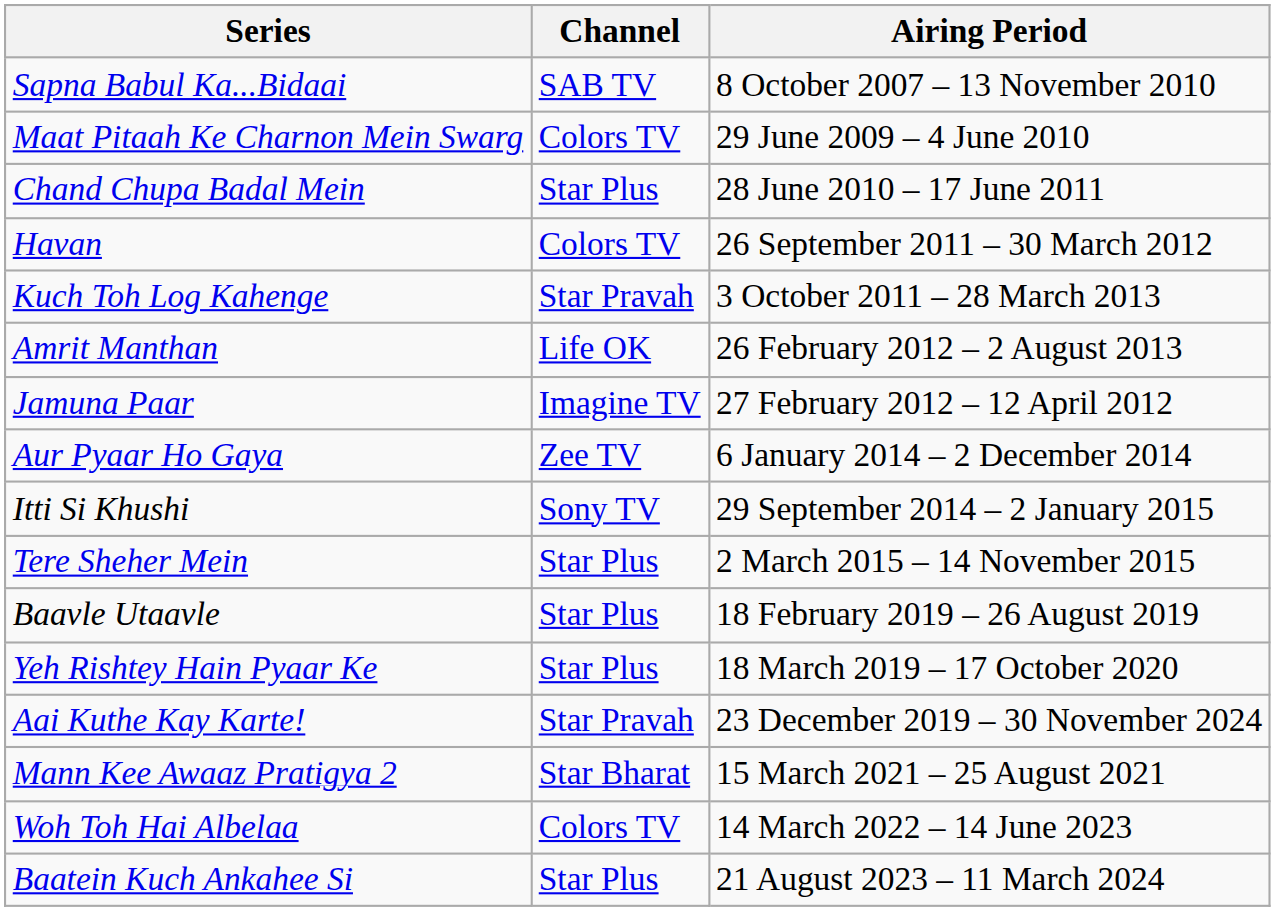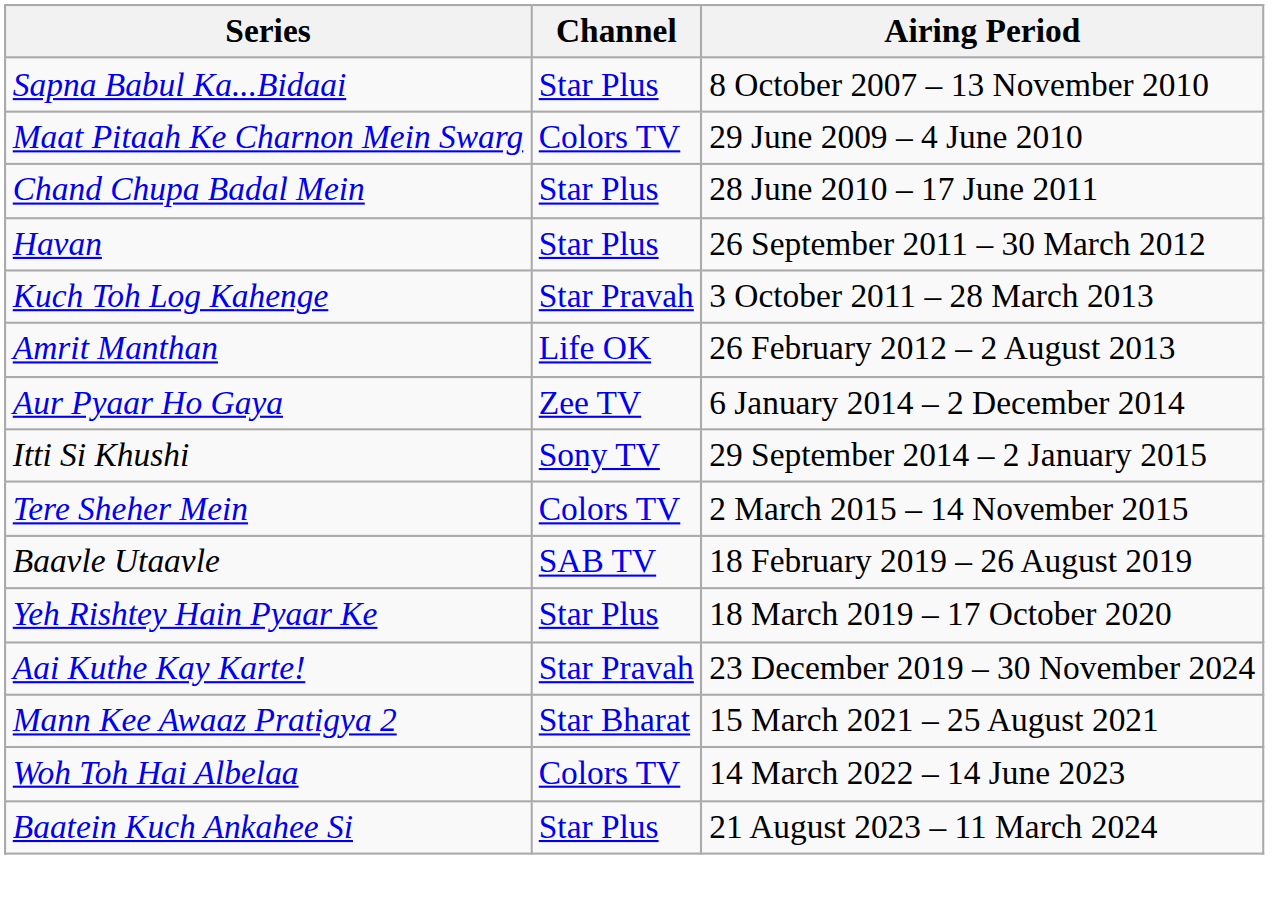 <table class="wikitable sortable">
 <tr>
 <th>Series</th>
 <th>Channel</th>
 <th>Airing Period</th>
 </tr>
 <tr>
 <td><em><a href='#'>Sapna Babul Ka...Bidaai</a></em></td>
-<td><a href='#'>SAB TV</a></td>
+<td><a href='#'>Star Plus</a></td>
 <td>8 October 2007 – 13 November 2010</td>
 </tr>
 <tr>
 <td><em><a href='#'>Maat Pitaah Ke Charnon Mein Swarg</a></em></td>
 <td><a href='#'>Colors TV</a></td>
 <td>29 June 2009 – 4 June 2010</td>
 </tr>
 <tr>
 <td><em><a href='#'>Chand Chupa Badal Mein</a></em></td>
 <td><a href='#'>Star Plus</a></td>
 <td>28 June 2010 – 17 June 2011</td>
 </tr>
 <tr>
 <td><em><a href='#'>Havan</a></em></td>
-<td><a href='#'>Colors TV</a></td>
+<td><a href='#'>Star Plus</a></td>
 <td>26 September 2011 – 30 March 2012</td>
 </tr>
 <tr>
 <td><em><a href='#'>Kuch Toh Log Kahenge</a></em></td>
 <td><a href='#'>Star Pravah</a></td>
 <td>3 October 2011 – 28 March 2013</td>
 </tr>
 <tr>
 <td><em><a href='#'>Amrit Manthan</a></em></td>
 <td><a href='#'>Life OK</a></td>
 <td>26 February 2012 – 2 August 2013</td>
 </tr>
 <tr>
-<td><em><a href='#'>Jamuna Paar</a></em></td>
-<td><a href='#'>Imagine TV</a></td>
-<td>27 February 2012 – 12 April 2012</td>
-</tr>
-<tr>
 <td><em><a href='#'>Aur Pyaar Ho Gaya</a></em></td>
 <td><a href='#'>Zee TV</a></td>
 <td>6 January 2014 – 2 December 2014</td>
 </tr>
 <tr>
 <td><em>Itti Si Khushi</em></td>
 <td><a href='#'>Sony TV</a></td>
 <td>29 September 2014 – 2 January 2015</td>
 </tr>
 <tr>
 <td><em><a href='#'>Tere Sheher Mein</a></em></td>
-<td><a href='#'>Star Plus</a></td>
+<td><a href='#'>Colors TV</a></td>
 <td>2 March 2015 – 14 November 2015</td>
 </tr>
 <tr>
 <td><em>Baavle Utaavle</em></td>
-<td><a href='#'>Star Plus</a></td>
+<td><a href='#'>SAB TV</a></td>
 <td>18 February 2019 – 26 August 2019</td>
 </tr>
 <tr>
 <td><em><a href='#'>Yeh Rishtey Hain Pyaar Ke</a></em></td>
 <td><a href='#'>Star Plus</a></td>
 <td>18 March 2019 – 17 October 2020</td>
 </tr>
 <tr>
 <td><em><a href='#'>Aai Kuthe Kay Karte!</a></em></td>
 <td><a href='#'>Star Pravah</a></td>
 <td>23 December 2019 – 30 November 2024</td>
 </tr>
 <tr>
 <td><em><a href='#'>Mann Kee Awaaz Pratigya 2</a></em></td>
 <td><a href='#'>Star Bharat</a></td>
 <td>15 March 2021 – 25 August 2021</td>
 </tr>
 <tr>
 <td><em><a href='#'>Woh Toh Hai Albelaa</a></em></td>
 <td><a href='#'>Colors TV</a></td>
 <td>14 March 2022 – 14 June 2023</td>
 </tr>
 <tr>
 <td><em><a href='#'>Baatein Kuch Ankahee Si</a></em></td>
 <td><a href='#'>Star Plus</a></td>
 <td>21 August 2023 – 11 March 2024</td>
 </tr>
 </table>
